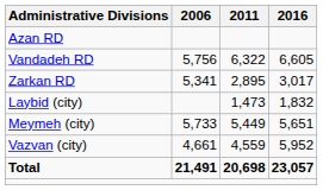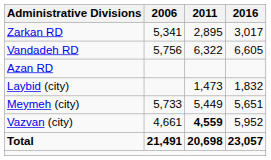 <table class="wikitable">
 <tr>
 <th>Administrative Divisions</th>
 <th>2006</th>
 <th>2011</th>
 <th>2016</th>
 </tr>
 <tr>
-<td><a href='#'>Azan RD</a></td>
-<td style="text-align: right;"></td>
-<td style="text-align: right;"></td>
-<td style="text-align: right;"></td>
+<td><a href='#'>Zarkan RD</a></td>
+<td style="text-align: right;">5,341</td>
+<td style="text-align: right;">2,895</td>
+<td style="text-align: right;">3,017</td>
 </tr>
 <tr>
 <td><a href='#'>Vandadeh RD</a></td>
 <td style="text-align: right;">5,756</td>
 <td style="text-align: right;">6,322</td>
 <td style="text-align: right;">6,605</td>
 </tr>
 <tr>
-<td><a href='#'>Zarkan RD</a></td>
-<td style="text-align: right;">5,341</td>
-<td style="text-align: right;">2,895</td>
-<td style="text-align: right;">3,017</td>
+<td><a href='#'>Azan RD</a></td>
+<td style="text-align: right;"></td>
+<td style="text-align: right;"></td>
+<td style="text-align: right;"></td>
 </tr>
 <tr>
 <td><a href='#'>Laybid</a> (city)</td>
 <td style="text-align: right;"></td>
 <td style="text-align: right;">1,473</td>
 <td style="text-align: right;">1,832</td>
 </tr>
 <tr>
 <td><a href='#'>Meymeh</a> (city)</td>
 <td style="text-align: right;">5,733</td>
 <td style="text-align: right;">5,449</td>
 <td style="text-align: right;">5,651</td>
 </tr>
 <tr>
 <td><a href='#'>Vazvan</a> (city)</td>
 <td style="text-align: right;">4,661</td>
-<td style="text-align: right;">4,559</td>
+<td style="text-align: right;"><strong>4,559</strong></td>
 <td style="text-align: right;">5,952</td>
 </tr>
 <tr>
 <td><strong>Total</strong></td>
 <td style="text-align: right;"><strong>21,491</strong></td>
 <td style="text-align: right;"><strong>20,698</strong></td>
 <td style="text-align: right;"><strong>23,057</strong></td>
 </tr>
 <tr>
 <td colspan=4></td>
 </tr>
 </table>
